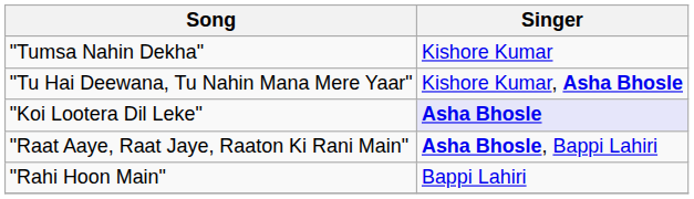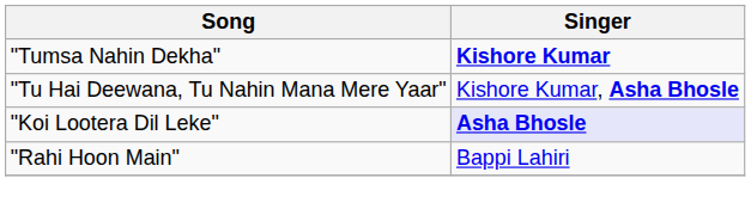 <table class="wikitable">
 <tr>
 <th>Song</th>
 <th>Singer</th>
 </tr>
 <tr>
 <td>"Tumsa Nahin Dekha"</td>
-<td><a href='#'>Kishore Kumar</a></td>
+<td><strong><a href='#'>Kishore Kumar</a></strong></td>
 </tr>
 <tr>
 <td>"Tu Hai Deewana, Tu Nahin Mana Mere Yaar"</td>
 <td><a href='#'>Kishore Kumar</a>, <strong><a href='#'>Asha Bhosle</a></strong></td>
 </tr>
 <tr>
 <td>"Koi Lootera Dil Leke"</td>
 <td style="background: lavender;"><strong><a href='#'>Asha Bhosle</a></strong></td>
 </tr>
 <tr>
-<td>"Raat Aaye, Raat Jaye, Raaton Ki Rani Main"</td>
-<td><strong><a href='#'>Asha Bhosle</a></strong>, <a href='#'>Bappi Lahiri</a></td>
-</tr>
-<tr>
 <td>"Rahi Hoon Main"</td>
 <td><a href='#'>Bappi Lahiri</a></td>
 </tr>
 <tr>
 </tr>
 </table>
